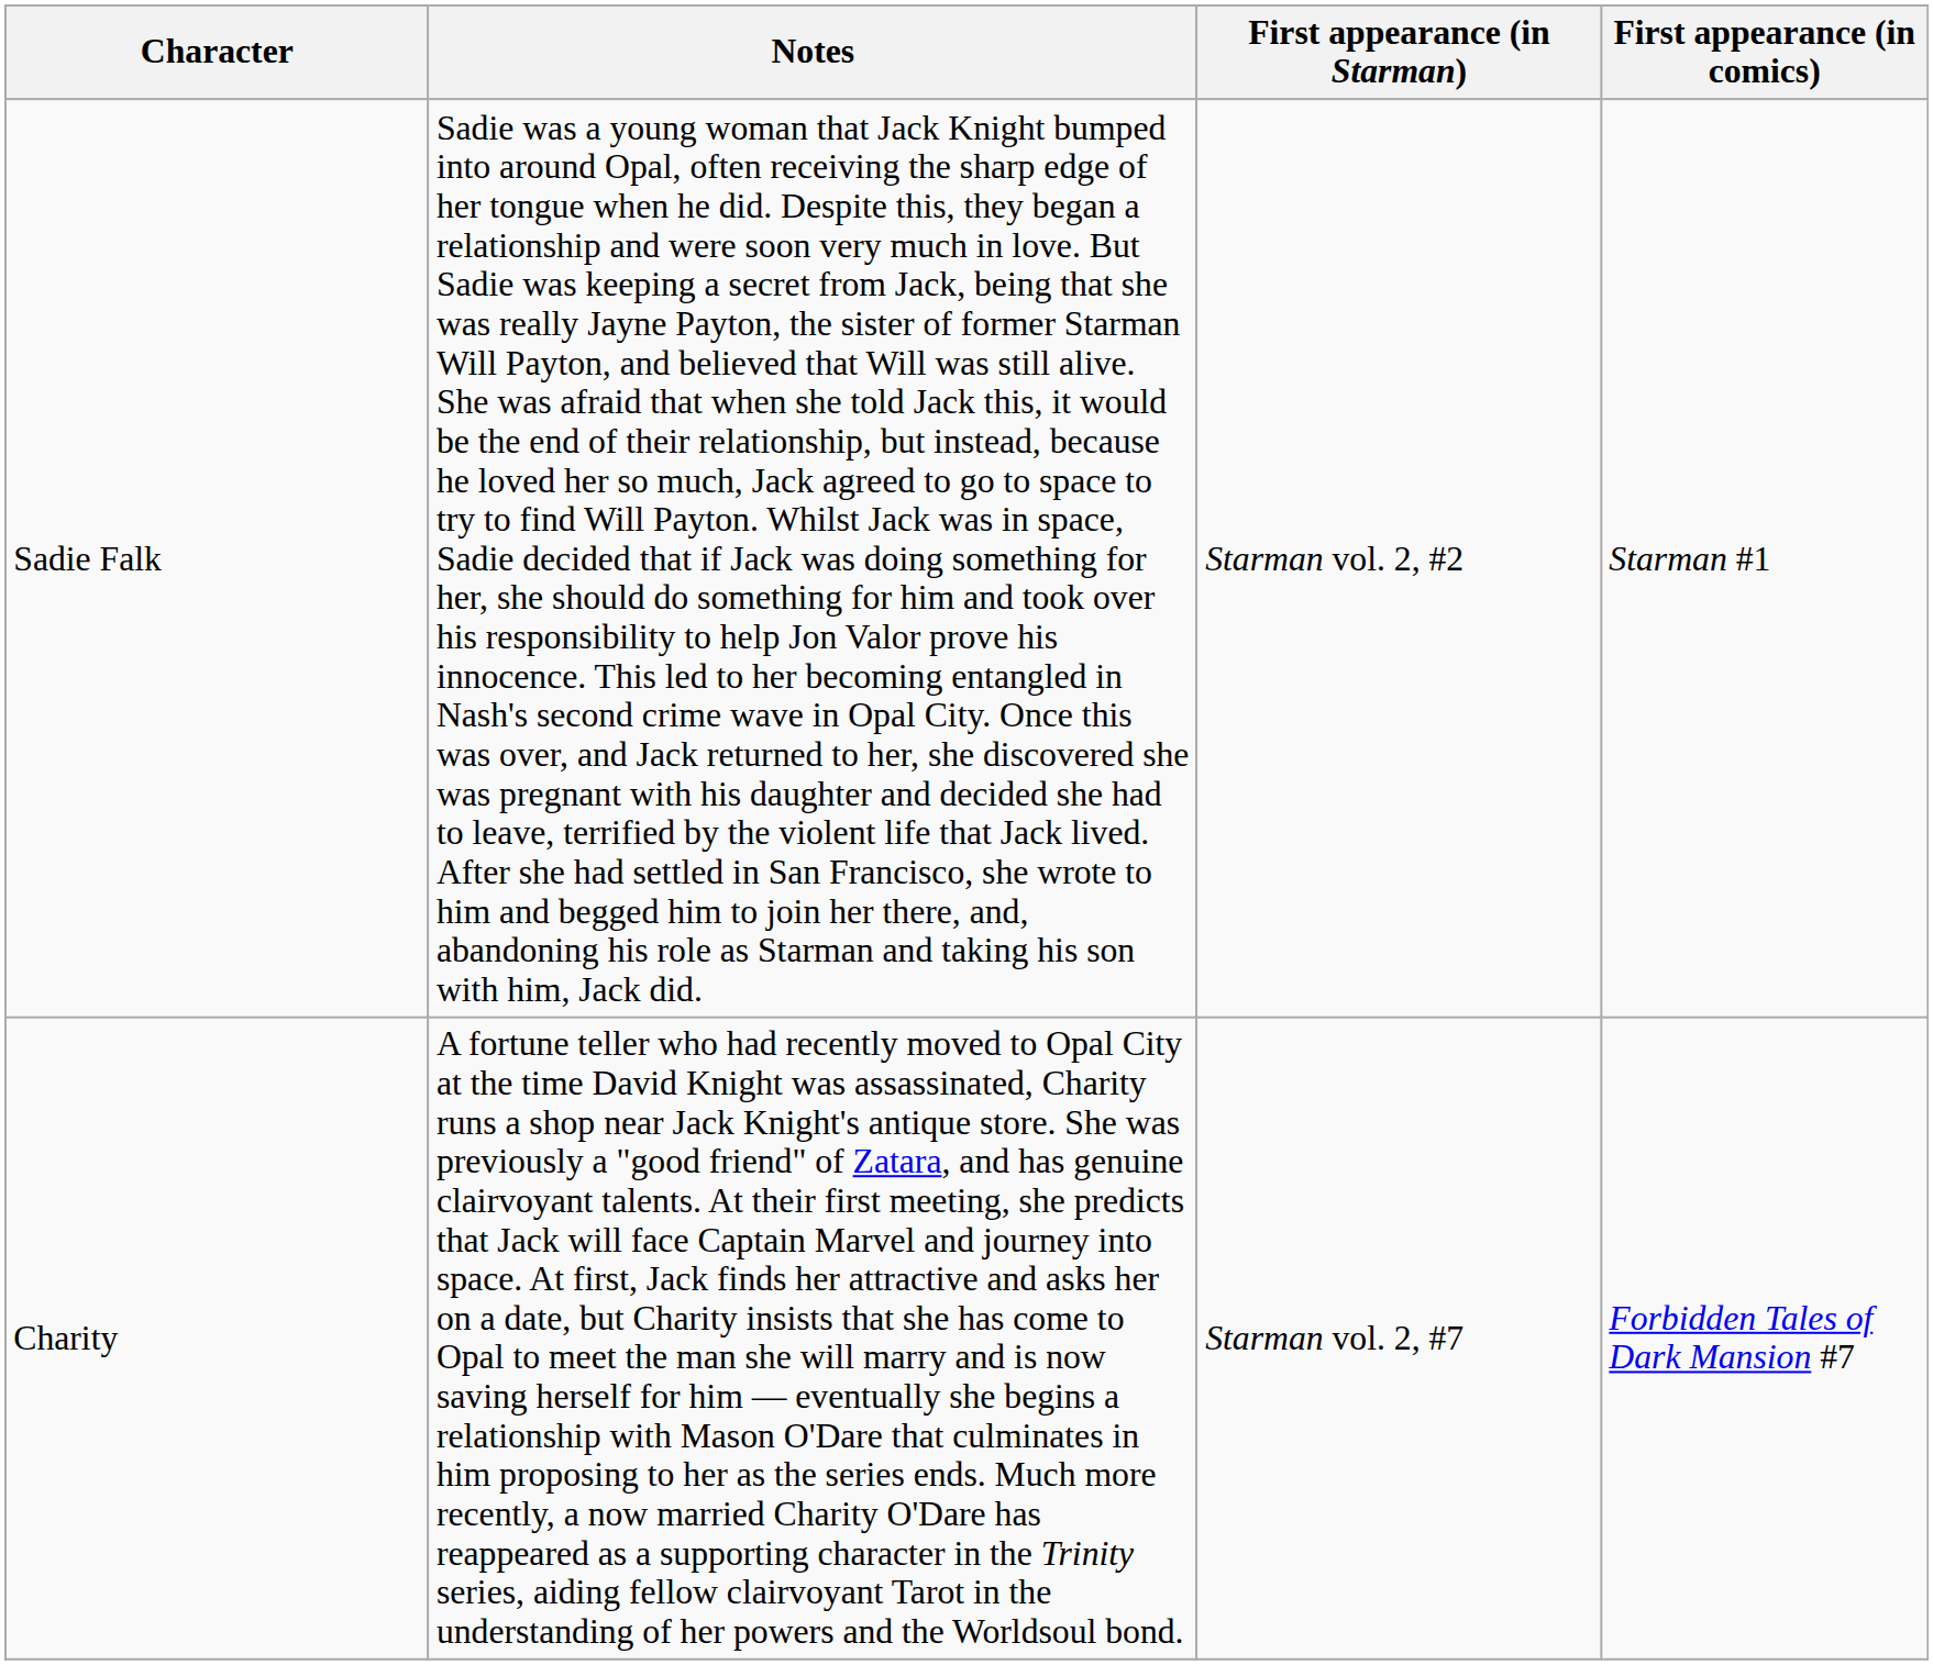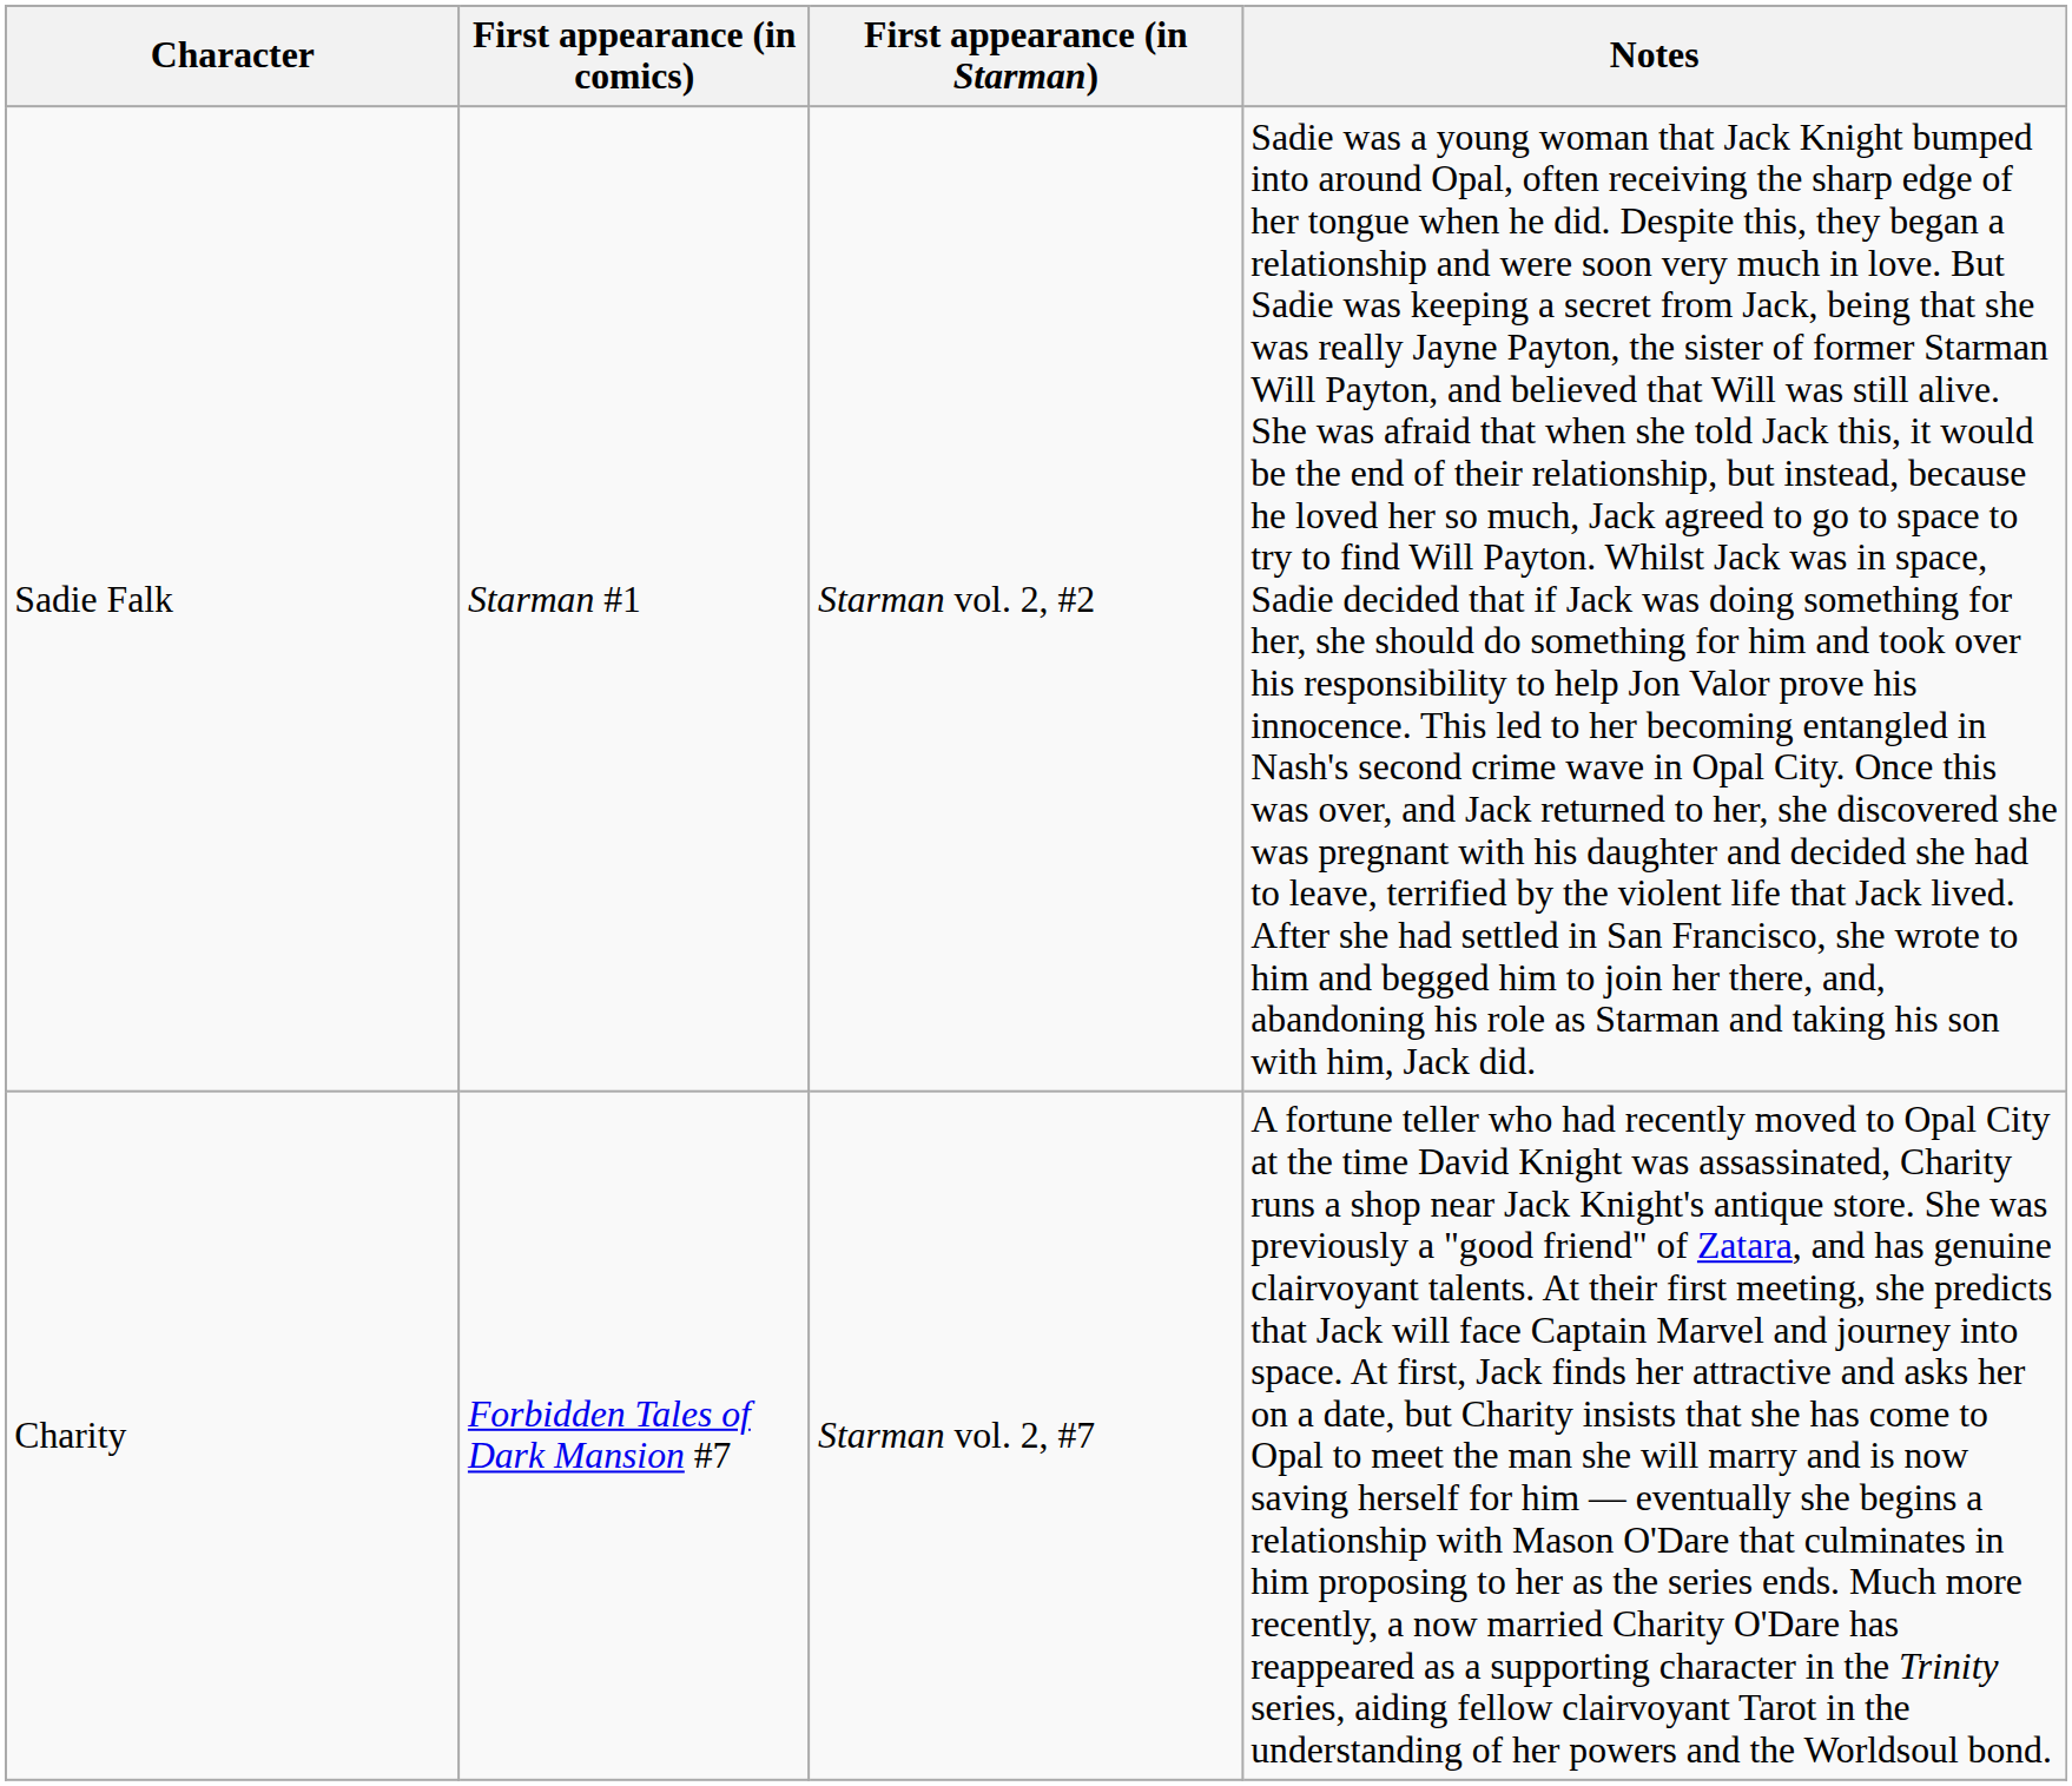 <table class="wikitable" width=100%>
 <tr>
 <th width=22%>Character</th>
+<th width=17%>First appearance (in comics)</th>
+<th width=21%>First appearance (in <em>Starman</em>)</th>
 <th width=40%>Notes</th>
-<th width=21%>First appearance (in <em>Starman</em>)</th>
-<th width=17%>First appearance (in comics)</th>
 </tr>
 <tr>
 <td>Sadie Falk</td>
+<td><em>Starman</em> #1</td>
+<td><em>Starman</em> vol. 2, #2</td>
 <td>Sadie was a young woman that Jack Knight bumped into around Opal, often receiving the sharp edge of her tongue when he did. Despite this, they began a relationship and were soon very much in love. But Sadie was keeping a secret from Jack, being that she was really Jayne Payton, the sister of former Starman Will Payton, and believed that Will was still alive. She was afraid that when she told Jack this, it would be the end of their relationship, but instead, because he loved her so much, Jack agreed to go to space to try to find Will Payton. Whilst Jack was in space, Sadie decided that if Jack was doing something for her, she should do something for him and took over his responsibility to help Jon Valor prove his innocence. This led to her becoming entangled in Nash's second crime wave in Opal City. Once this was over, and Jack returned to her, she discovered she was pregnant with his daughter and decided she had to leave, terrified by the violent life that Jack lived. After she had settled in San Francisco, she wrote to him and begged him to join her there, and, abandoning his role as Starman and taking his son with him, Jack did.</td>
-<td><em>Starman</em> vol. 2, #2</td>
-<td><em>Starman</em> #1</td>
 </tr>
 <tr>
 <td>Charity</td>
+<td><em><a href='#'>Forbidden Tales of Dark Mansion</a></em> #7</td>
+<td><em>Starman</em> vol. 2, #7</td>
 <td>A fortune teller who had recently moved to Opal City at the time David Knight was assassinated, Charity runs a shop near Jack Knight's antique store. She was previously a "good friend" of <a href='#'>Zatara</a>, and has genuine clairvoyant talents. At their first meeting, she predicts that Jack will face Captain Marvel and journey into space. At first, Jack finds her attractive and asks her on a date, but Charity insists that she has come to Opal to meet the man she will marry and is now saving herself for him — eventually she begins a relationship with Mason O'Dare that culminates in him proposing to her as the series ends. Much more recently, a now married Charity O'Dare has reappeared as a supporting character in the <em>Trinity</em> series, aiding fellow clairvoyant Tarot in the understanding of her powers and the Worldsoul bond.</td>
-<td><em>Starman</em> vol. 2, #7</td>
-<td><em><a href='#'>Forbidden Tales of Dark Mansion</a></em> #7</td>
 </tr>
 </table>
